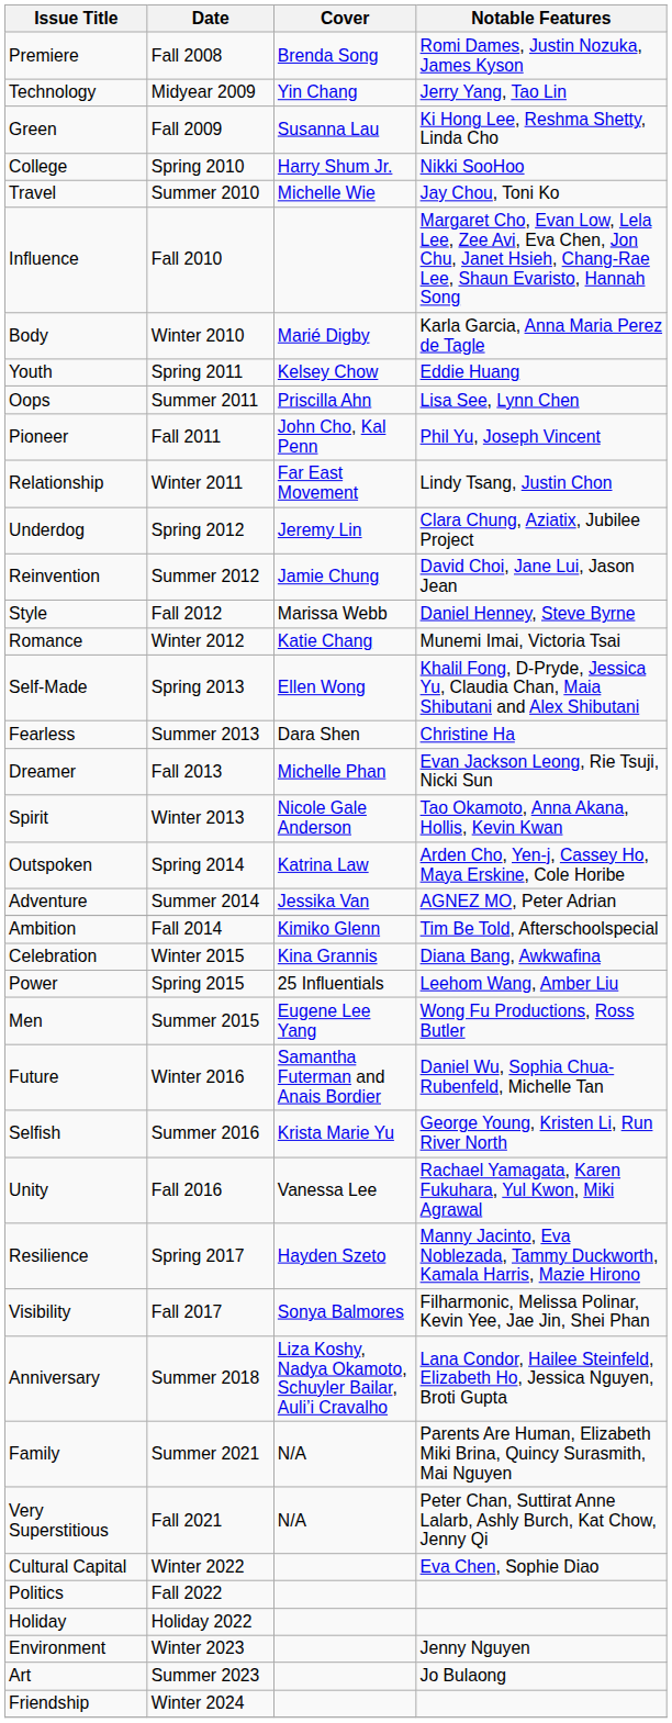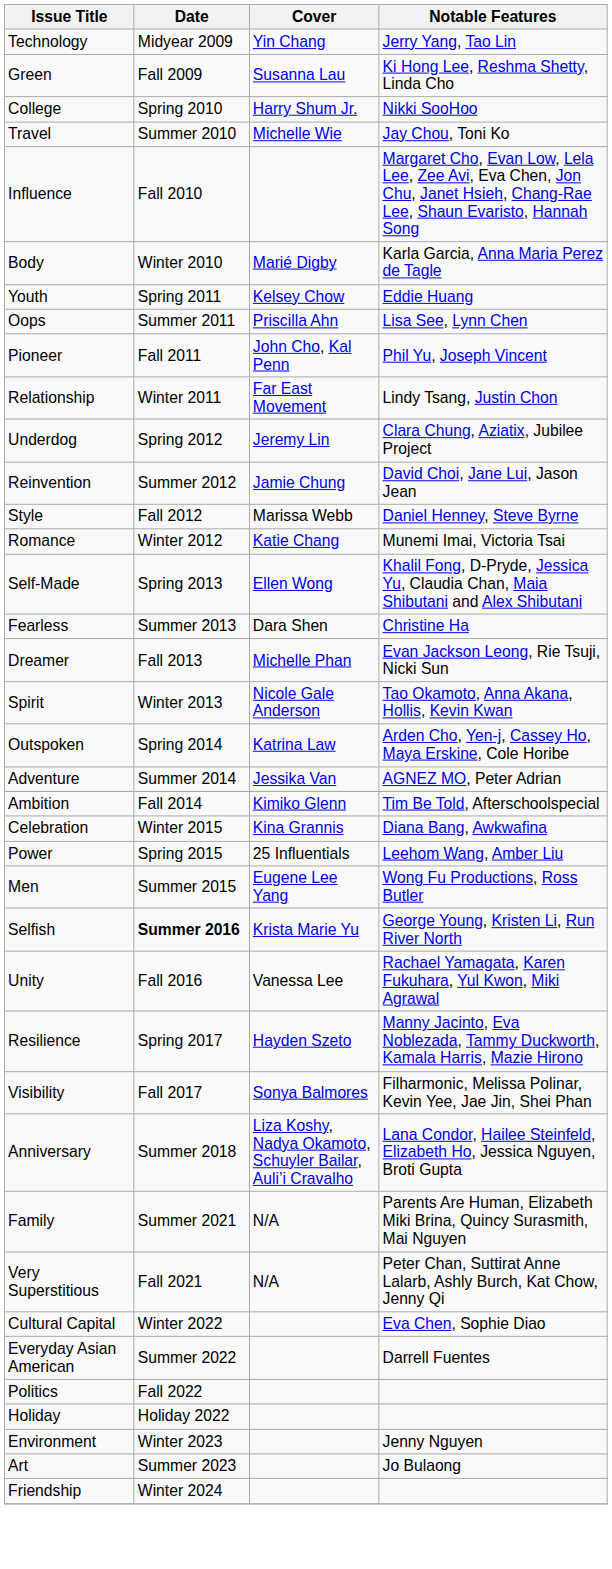 <table class="wikitable">
 <tr>
 <th scope="col" width="125">Issue Title</th>
 <th scope="col" width="110">Date</th>
 <th scope="col" width="125">Cover</th>
 <th scope="col" width="225">Notable Features</th>
-</tr>
-<tr>
-<td>Premiere</td>
-<td>Fall 2008</td>
-<td><a href='#'>Brenda Song</a></td>
-<td><a href='#'>Romi Dames</a>, <a href='#'>Justin Nozuka</a>, <a href='#'>James Kyson</a></td>
 </tr>
 <tr>
 <td>Technology</td>
 <td>Midyear 2009</td>
 <td><a href='#'>Yin Chang</a></td>
 <td><a href='#'>Jerry Yang</a>, <a href='#'>Tao Lin</a></td>
 </tr>
 <tr>
 <td>Green</td>
 <td>Fall 2009</td>
 <td><a href='#'>Susanna Lau</a></td>
 <td><a href='#'>Ki Hong Lee</a>, <a href='#'>Reshma Shetty</a>, Linda Cho</td>
 </tr>
 <tr>
 <td>College</td>
 <td>Spring 2010</td>
 <td><a href='#'>Harry Shum Jr.</a></td>
 <td><a href='#'>Nikki SooHoo</a></td>
 </tr>
 <tr>
 <td>Travel</td>
 <td>Summer 2010</td>
 <td><a href='#'>Michelle Wie</a></td>
 <td><a href='#'>Jay Chou</a>, Toni Ko</td>
 </tr>
 <tr>
 <td>Influence</td>
 <td>Fall 2010</td>
 <td></td>
 <td><a href='#'>Margaret Cho</a>, <a href='#'>Evan Low</a>, <a href='#'>Lela Lee</a>, <a href='#'>Zee Avi</a>, Eva Chen, <a href='#'>Jon Chu</a>, <a href='#'>Janet Hsieh</a>, <a href='#'>Chang-Rae Lee</a>, <a href='#'>Shaun Evaristo</a>, <a href='#'>Hannah Song</a></td>
 </tr>
 <tr>
 <td>Body</td>
 <td>Winter 2010</td>
 <td><a href='#'>Marié Digby</a></td>
 <td>Karla Garcia, <a href='#'>Anna Maria Perez de Tagle</a></td>
 </tr>
 <tr>
 <td>Youth</td>
 <td>Spring 2011</td>
 <td><a href='#'>Kelsey Chow</a></td>
 <td><a href='#'>Eddie Huang</a></td>
 </tr>
 <tr>
 <td>Oops</td>
 <td>Summer 2011</td>
 <td><a href='#'>Priscilla Ahn</a></td>
 <td><a href='#'>Lisa See</a>, <a href='#'>Lynn Chen</a></td>
 </tr>
 <tr>
 <td>Pioneer</td>
 <td>Fall 2011</td>
 <td><a href='#'>John Cho</a>, <a href='#'>Kal Penn</a></td>
 <td><a href='#'>Phil Yu</a>, <a href='#'>Joseph Vincent</a></td>
 </tr>
 <tr>
 <td>Relationship</td>
 <td>Winter 2011</td>
 <td><a href='#'>Far East Movement</a></td>
 <td>Lindy Tsang, <a href='#'>Justin Chon</a></td>
 </tr>
 <tr>
 <td>Underdog</td>
 <td>Spring 2012</td>
 <td><a href='#'>Jeremy Lin</a></td>
 <td><a href='#'>Clara Chung</a>, <a href='#'>Aziatix</a>, Jubilee Project</td>
 </tr>
 <tr>
 <td>Reinvention</td>
 <td>Summer 2012</td>
 <td><a href='#'>Jamie Chung</a></td>
 <td><a href='#'>David Choi</a>, <a href='#'>Jane Lui</a>, Jason Jean</td>
 </tr>
 <tr>
 <td>Style</td>
 <td>Fall 2012</td>
 <td>Marissa Webb</td>
 <td><a href='#'>Daniel Henney</a>, <a href='#'>Steve Byrne</a></td>
 </tr>
 <tr>
 <td>Romance</td>
 <td>Winter 2012</td>
 <td><a href='#'>Katie Chang</a></td>
 <td>Munemi Imai, Victoria Tsai</td>
 </tr>
 <tr>
 <td>Self-Made</td>
 <td>Spring 2013</td>
 <td><a href='#'>Ellen Wong</a></td>
 <td><a href='#'>Khalil Fong</a>, D-Pryde, <a href='#'>Jessica Yu</a>, Claudia Chan, <a href='#'>Maia Shibutani</a> and <a href='#'>Alex Shibutani</a></td>
 </tr>
 <tr>
 <td>Fearless</td>
 <td>Summer 2013</td>
 <td>Dara Shen</td>
 <td><a href='#'>Christine Ha</a></td>
 </tr>
 <tr>
 <td>Dreamer</td>
 <td>Fall 2013</td>
 <td><a href='#'>Michelle Phan</a></td>
 <td><a href='#'>Evan Jackson Leong</a>, Rie Tsuji, Nicki Sun</td>
 </tr>
 <tr>
 <td>Spirit</td>
 <td>Winter 2013</td>
 <td><a href='#'>Nicole Gale Anderson</a></td>
 <td><a href='#'>Tao Okamoto</a>, <a href='#'>Anna Akana</a>, <a href='#'>Hollis</a>, <a href='#'>Kevin Kwan</a></td>
 </tr>
 <tr>
 <td>Outspoken</td>
 <td>Spring 2014</td>
 <td><a href='#'>Katrina Law</a></td>
 <td><a href='#'>Arden Cho</a>, <a href='#'>Yen-j</a>, <a href='#'>Cassey Ho</a>, <a href='#'>Maya Erskine</a>, Cole Horibe</td>
 </tr>
 <tr>
 <td>Adventure</td>
 <td>Summer 2014</td>
 <td><a href='#'>Jessika Van</a></td>
 <td><a href='#'>AGNEZ MO</a>, Peter Adrian</td>
 </tr>
 <tr>
 </tr>
 <tr>
 <td>Ambition</td>
 <td>Fall 2014</td>
 <td><a href='#'>Kimiko Glenn</a></td>
 <td><a href='#'>Tim Be Told</a>, Afterschoolspecial</td>
 </tr>
 <tr>
 <td>Celebration</td>
 <td>Winter 2015</td>
 <td><a href='#'>Kina Grannis</a></td>
 <td><a href='#'>Diana Bang</a>, <a href='#'>Awkwafina</a></td>
 </tr>
 <tr>
 <td>Power</td>
 <td>Spring 2015</td>
 <td>25 Influentials</td>
 <td><a href='#'>Leehom Wang</a>, <a href='#'>Amber Liu</a></td>
 </tr>
 <tr>
 <td>Men</td>
 <td>Summer 2015</td>
 <td><a href='#'>Eugene Lee Yang</a></td>
 <td><a href='#'>Wong Fu Productions</a>, <a href='#'>Ross Butler</a></td>
 </tr>
 <tr>
-<td>Future</td>
-<td>Winter 2016</td>
-<td><a href='#'>Samantha Futerman</a> and <a href='#'>Anais Bordier</a></td>
-<td><a href='#'>Daniel Wu</a>, <a href='#'>Sophia Chua-Rubenfeld</a>, Michelle Tan</td>
-</tr>
-<tr>
 <td>Selfish</td>
-<td>Summer 2016</td>
+<td><strong>Summer 2016</strong></td>
 <td><a href='#'>Krista Marie Yu</a></td>
 <td><a href='#'>George Young</a>, <a href='#'>Kristen Li</a>, <a href='#'>Run River North</a></td>
 </tr>
 <tr>
 <td>Unity</td>
 <td>Fall 2016</td>
 <td>Vanessa Lee</td>
 <td><a href='#'>Rachael Yamagata</a>, <a href='#'>Karen Fukuhara</a>, <a href='#'>Yul Kwon</a>, <a href='#'>Miki Agrawal</a></td>
 </tr>
 <tr>
 <td>Resilience</td>
 <td>Spring 2017</td>
 <td><a href='#'>Hayden Szeto</a></td>
 <td><a href='#'>Manny Jacinto</a>, <a href='#'>Eva Noblezada</a>, <a href='#'>Tammy Duckworth</a>, <a href='#'>Kamala Harris</a>, <a href='#'>Mazie Hirono</a></td>
 </tr>
 <tr>
 <td>Visibility</td>
 <td>Fall 2017</td>
 <td><a href='#'>Sonya Balmores</a></td>
 <td>Filharmonic, Melissa Polinar, Kevin Yee, Jae Jin, Shei Phan</td>
 </tr>
 <tr>
 <td>Anniversary</td>
 <td>Summer 2018</td>
 <td><a href='#'>Liza Koshy</a>, <a href='#'>Nadya Okamoto</a>, <a href='#'>Schuyler Bailar</a>, <a href='#'>Auli’i Cravalho</a></td>
 <td><a href='#'>Lana Condor</a>, <a href='#'>Hailee Steinfeld</a>, <a href='#'>Elizabeth Ho</a>, Jessica Nguyen, Broti Gupta</td>
 </tr>
 <tr>
 <td>Family</td>
 <td>Summer 2021</td>
 <td>N/A</td>
 <td>Parents Are Human, Elizabeth Miki Brina, Quincy Surasmith, Mai Nguyen</td>
 </tr>
 <tr>
 <td>Very Superstitious</td>
 <td>Fall 2021</td>
 <td>N/A</td>
 <td>Peter Chan, Suttirat Anne Lalarb, Ashly Burch, Kat Chow, Jenny Qi</td>
 </tr>
 <tr>
 <td>Cultural Capital</td>
 <td>Winter 2022</td>
 <td></td>
 <td><a href='#'>Eva Chen</a>, Sophie Diao</td>
 </tr>
 <tr>
+<td>Everyday Asian American</td>
+<td>Summer 2022</td>
+<td></td>
+<td>Darrell Fuentes</td>
+</tr>
+<tr>
 <td>Politics</td>
 <td>Fall 2022</td>
 <td></td>
 <td></td>
 </tr>
 <tr>
 <td>Holiday</td>
 <td>Holiday 2022</td>
 <td></td>
 <td></td>
 </tr>
 <tr>
 <td>Environment</td>
 <td>Winter 2023</td>
 <td></td>
 <td>Jenny Nguyen</td>
 </tr>
 <tr>
 <td>Art</td>
 <td>Summer 2023</td>
 <td></td>
 <td>Jo Bulaong</td>
 </tr>
 <tr>
 <td>Friendship</td>
 <td>Winter 2024</td>
 <td></td>
 <td></td>
 </tr>
 <tr>
 </tr>
 </table>
